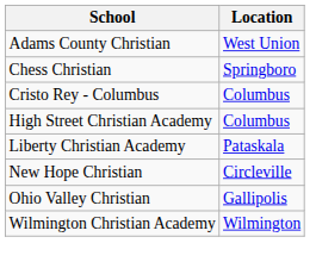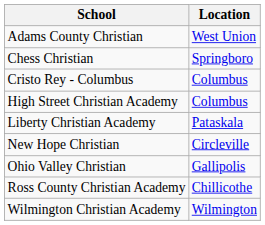 <table class="wikitable">
 <tr>
 <th>School</th>
 <th>Location</th>
 </tr>
 <tr>
 <td>Adams County Christian</td>
 <td><a href='#'>West Union</a></td>
 </tr>
 <tr>
 <td>Chess Christian</td>
 <td><a href='#'>Springboro</a></td>
 </tr>
 <tr>
 <td>Cristo Rey - Columbus</td>
 <td><a href='#'>Columbus</a></td>
 </tr>
 <tr>
 <td>High Street Christian Academy</td>
 <td><a href='#'>Columbus</a></td>
 </tr>
 <tr>
 <td>Liberty Christian Academy</td>
 <td><a href='#'>Pataskala</a></td>
 </tr>
 <tr>
 <td>New Hope Christian</td>
 <td><a href='#'>Circleville</a></td>
 </tr>
 <tr>
 <td>Ohio Valley Christian</td>
 <td><a href='#'>Gallipolis</a></td>
 </tr>
 <tr>
+<td>Ross County Christian Academy</td>
+<td><a href='#'>Chillicothe</a></td>
+</tr>
+<tr>
 <td>Wilmington Christian Academy</td>
 <td><a href='#'>Wilmington</a></td>
 </tr>
 </table>
